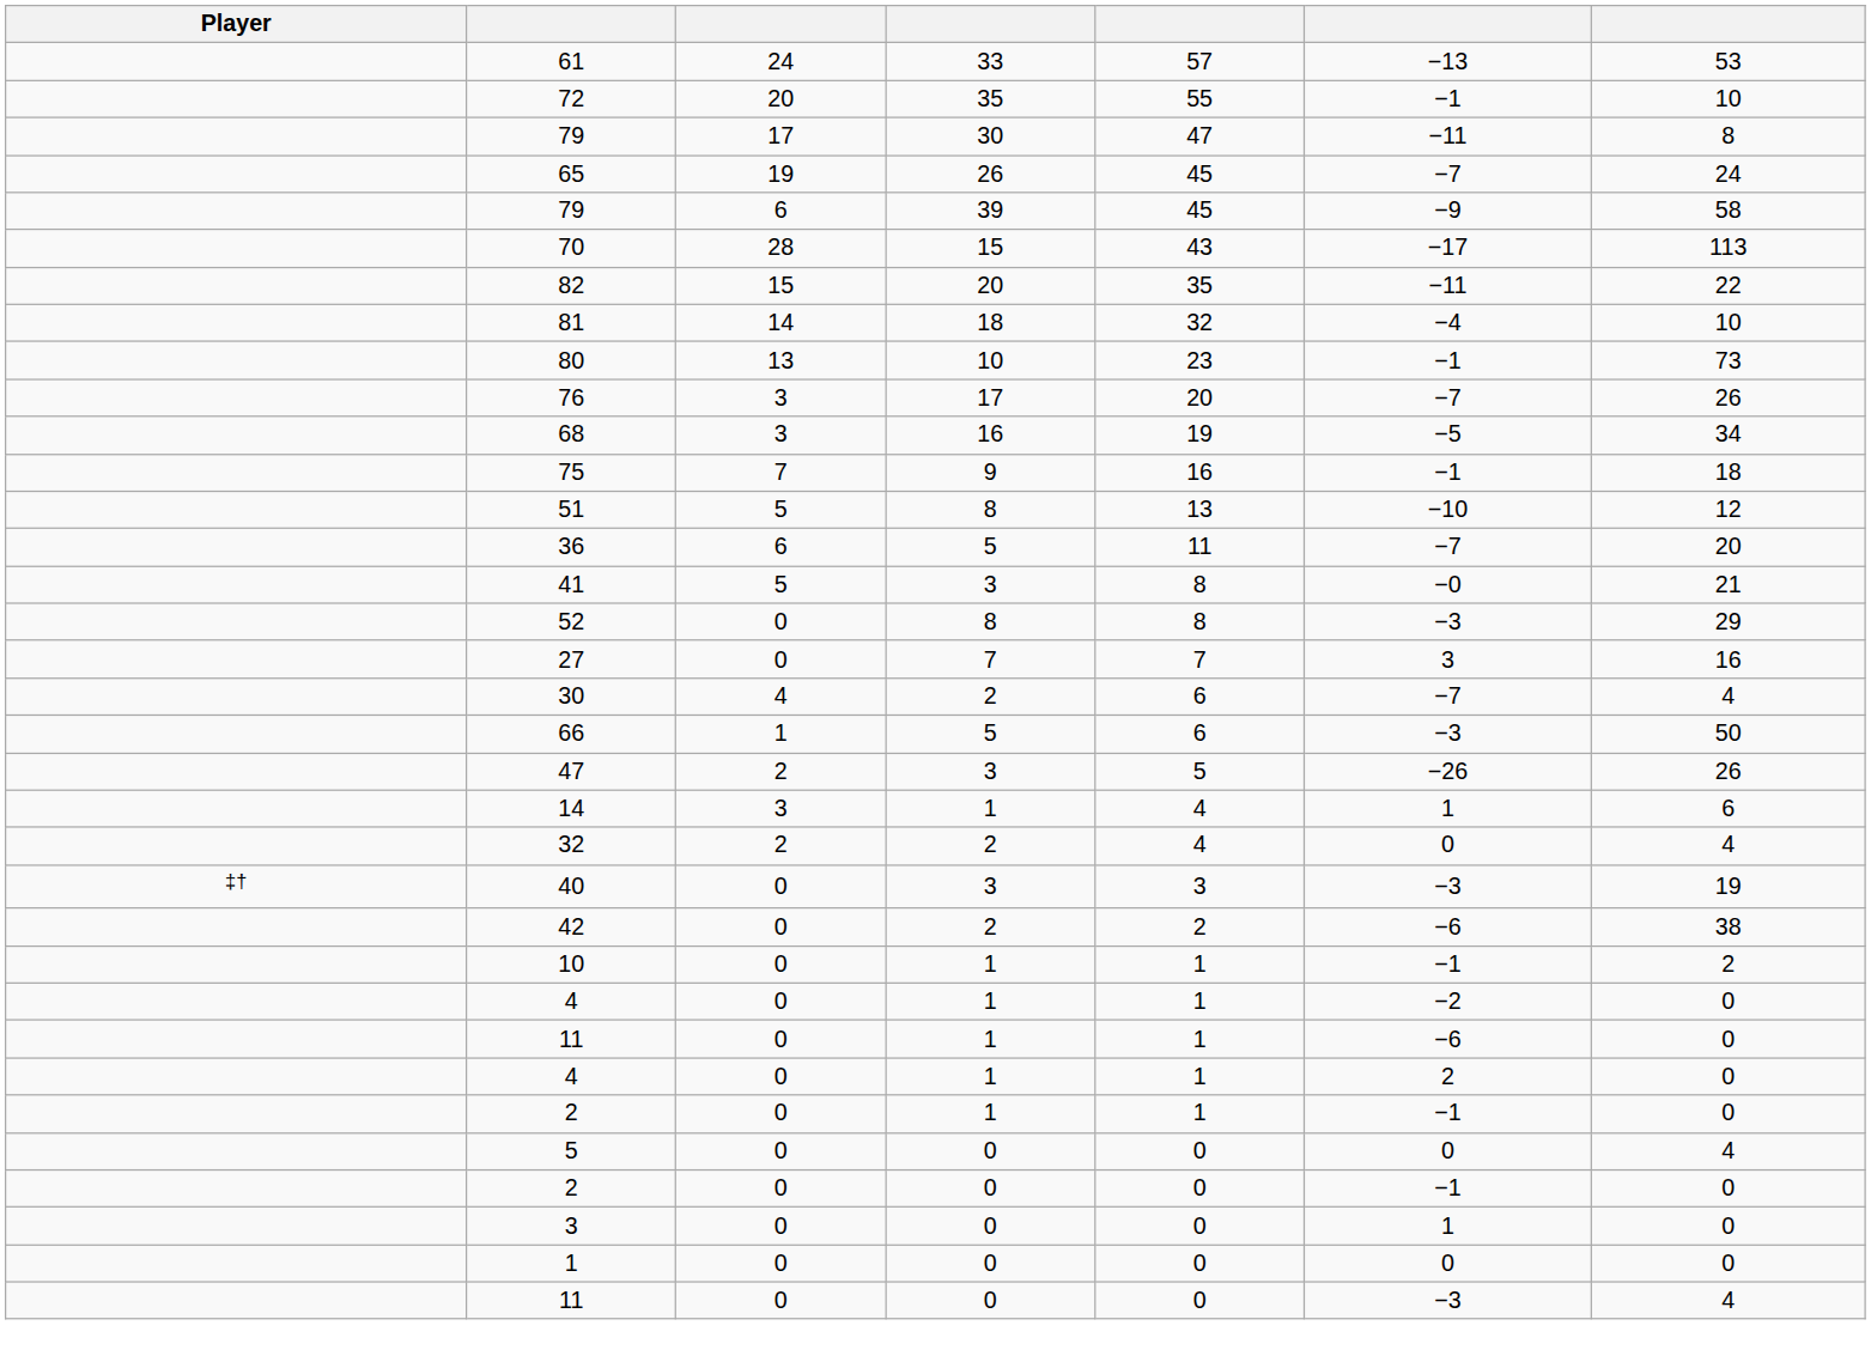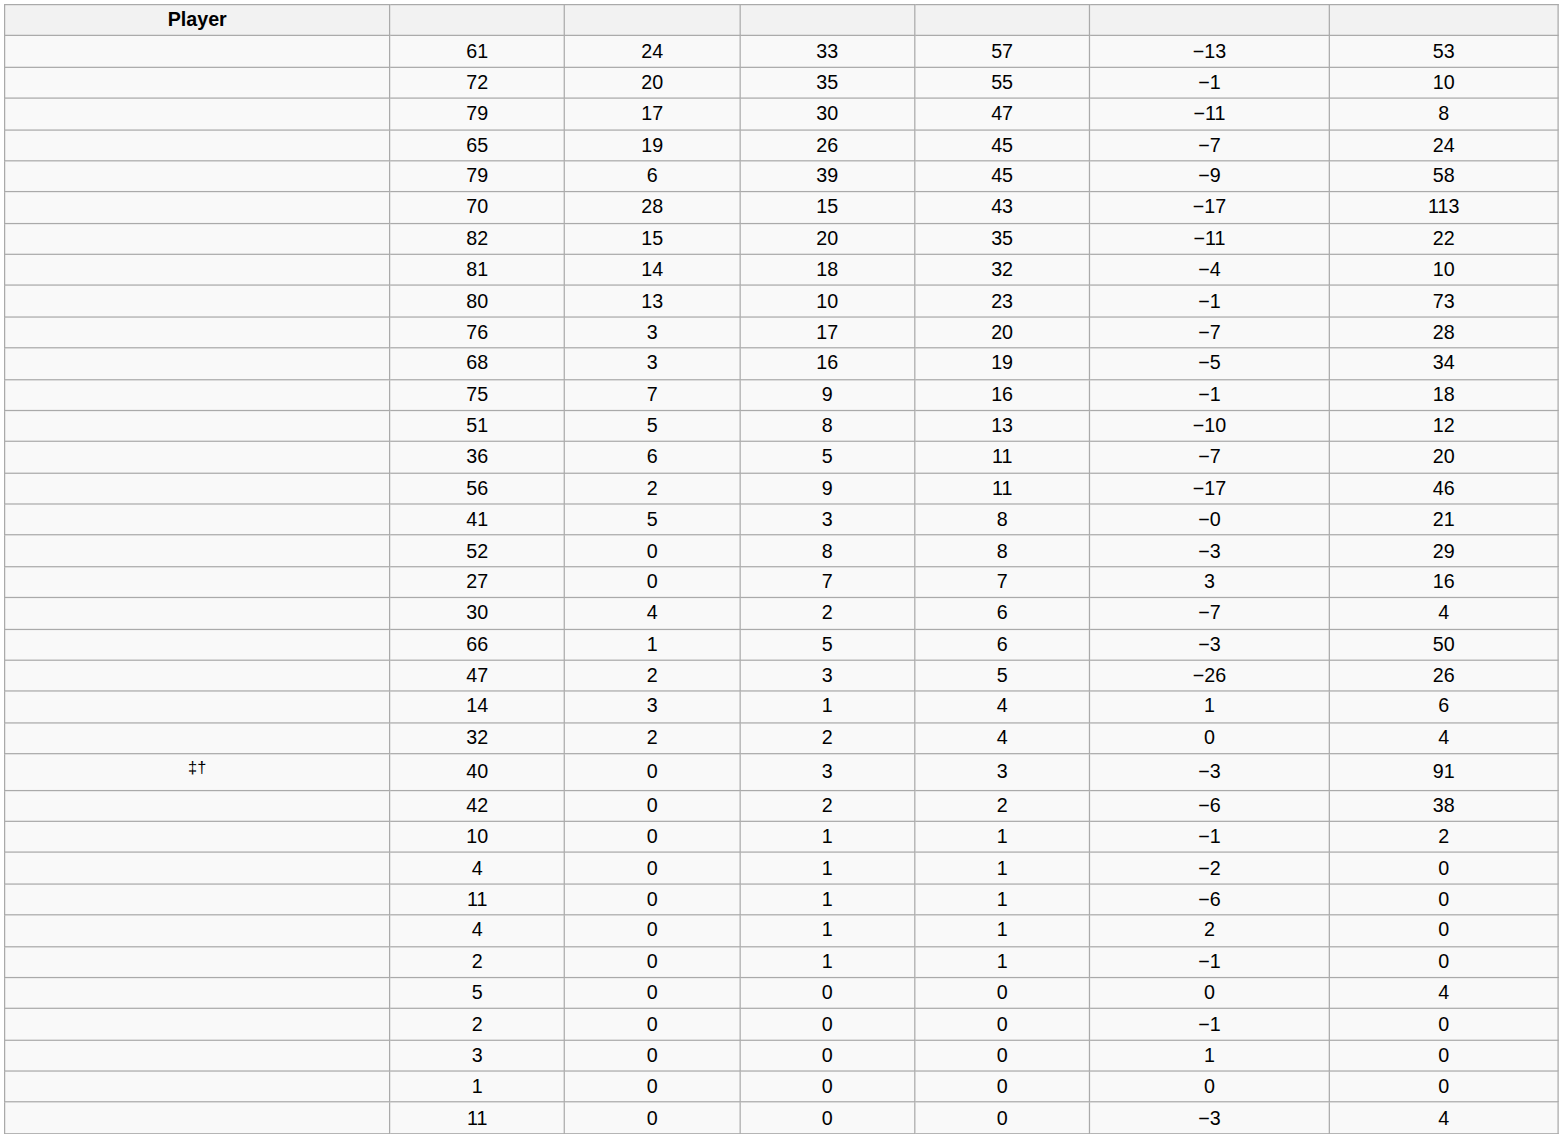 <table class="wikitable sortable" style="width:100%; text-align:center;">
 <tr>
 <th>Player</th>
 <th></th>
 <th></th>
 <th></th>
 <th></th>
 <th data-sort-type="number"></th>
 <th></th>
 </tr>
 <tr>
 <td></td>
 <td>61</td>
 <td>24</td>
 <td>33</td>
 <td>57</td>
 <td>−13</td>
 <td>53</td>
 </tr>
 <tr>
 <td></td>
 <td>72</td>
 <td>20</td>
 <td>35</td>
 <td>55</td>
 <td>−1</td>
 <td>10</td>
 </tr>
 <tr>
 <td></td>
 <td>79</td>
 <td>17</td>
 <td>30</td>
 <td>47</td>
 <td>−11</td>
 <td>8</td>
 </tr>
 <tr>
 <td></td>
 <td>65</td>
 <td>19</td>
 <td>26</td>
 <td>45</td>
 <td>−7</td>
 <td>24</td>
 </tr>
 <tr>
 <td></td>
 <td>79</td>
 <td>6</td>
 <td>39</td>
 <td>45</td>
 <td>−9</td>
 <td>58</td>
 </tr>
 <tr>
 <td></td>
 <td>70</td>
 <td>28</td>
 <td>15</td>
 <td>43</td>
 <td>−17</td>
 <td>113</td>
 </tr>
 <tr>
 <td></td>
 <td>82</td>
 <td>15</td>
 <td>20</td>
 <td>35</td>
 <td>−11</td>
 <td>22</td>
 </tr>
 <tr>
 <td></td>
 <td>81</td>
 <td>14</td>
 <td>18</td>
 <td>32</td>
 <td>−4</td>
 <td>10</td>
 </tr>
 <tr>
 <td></td>
 <td>80</td>
 <td>13</td>
 <td>10</td>
 <td>23</td>
 <td>−1</td>
 <td>73</td>
 </tr>
 <tr>
 <td></td>
 <td>76</td>
 <td>3</td>
 <td>17</td>
 <td>20</td>
 <td>−7</td>
-<td>26</td>
+<td>28</td>
 </tr>
 <tr>
 <td></td>
 <td>68</td>
 <td>3</td>
 <td>16</td>
 <td>19</td>
 <td>−5</td>
 <td>34</td>
 </tr>
 <tr>
 <td></td>
 <td>75</td>
 <td>7</td>
 <td>9</td>
 <td>16</td>
 <td>−1</td>
 <td>18</td>
 </tr>
 <tr>
 <td></td>
 <td>51</td>
 <td>5</td>
 <td>8</td>
 <td>13</td>
 <td>−10</td>
 <td>12</td>
 </tr>
 <tr>
 <td></td>
 <td>36</td>
 <td>6</td>
 <td>5</td>
 <td>11</td>
 <td>−7</td>
 <td>20</td>
+</tr>
+<tr>
+<td></td>
+<td>56</td>
+<td>2</td>
+<td>9</td>
+<td>11</td>
+<td>−17</td>
+<td>46</td>
 </tr>
 <tr>
 <td></td>
 <td>41</td>
 <td>5</td>
 <td>3</td>
 <td>8</td>
 <td>−0</td>
 <td>21</td>
 </tr>
 <tr>
 <td></td>
 <td>52</td>
 <td>0</td>
 <td>8</td>
 <td>8</td>
 <td>−3</td>
 <td>29</td>
 </tr>
 <tr>
 <td></td>
 <td>27</td>
 <td>0</td>
 <td>7</td>
 <td>7</td>
 <td>3</td>
 <td>16</td>
 </tr>
 <tr>
 <td></td>
 <td>30</td>
 <td>4</td>
 <td>2</td>
 <td>6</td>
 <td>−7</td>
 <td>4</td>
 </tr>
 <tr>
 <td></td>
 <td>66</td>
 <td>1</td>
 <td>5</td>
 <td>6</td>
 <td>−3</td>
 <td>50</td>
 </tr>
 <tr>
 <td></td>
 <td>47</td>
 <td>2</td>
 <td>3</td>
 <td>5</td>
 <td>−26</td>
 <td>26</td>
 </tr>
 <tr>
 <td></td>
 <td>14</td>
 <td>3</td>
 <td>1</td>
 <td>4</td>
 <td>1</td>
 <td>6</td>
 </tr>
 <tr>
 <td></td>
 <td>32</td>
 <td>2</td>
 <td>2</td>
 <td>4</td>
 <td>0</td>
 <td>4</td>
 </tr>
 <tr>
 <td><sup>‡†</sup></td>
 <td>40</td>
 <td>0</td>
 <td>3</td>
 <td>3</td>
 <td>−3</td>
-<td>19</td>
+<td>91</td>
 </tr>
 <tr>
 <td></td>
 <td>42</td>
 <td>0</td>
 <td>2</td>
 <td>2</td>
 <td>−6</td>
 <td>38</td>
 </tr>
 <tr>
 <td></td>
 <td>10</td>
 <td>0</td>
 <td>1</td>
 <td>1</td>
 <td>−1</td>
 <td>2</td>
 </tr>
 <tr>
 <td></td>
 <td>4</td>
 <td>0</td>
 <td>1</td>
 <td>1</td>
 <td>−2</td>
 <td>0</td>
 </tr>
 <tr>
 <td></td>
 <td>11</td>
 <td>0</td>
 <td>1</td>
 <td>1</td>
 <td>−6</td>
 <td>0</td>
 </tr>
 <tr>
 <td></td>
 <td>4</td>
 <td>0</td>
 <td>1</td>
 <td>1</td>
 <td>2</td>
 <td>0</td>
 </tr>
 <tr>
 <td></td>
 <td>2</td>
 <td>0</td>
 <td>1</td>
 <td>1</td>
 <td>−1</td>
 <td>0</td>
 </tr>
 <tr>
 <td></td>
 <td>5</td>
 <td>0</td>
 <td>0</td>
 <td>0</td>
 <td>0</td>
 <td>4</td>
 </tr>
 <tr>
 <td></td>
 <td>2</td>
 <td>0</td>
 <td>0</td>
 <td>0</td>
 <td>−1</td>
 <td>0</td>
 </tr>
 <tr>
 <td></td>
 <td>3</td>
 <td>0</td>
 <td>0</td>
 <td>0</td>
 <td>1</td>
 <td>0</td>
 </tr>
 <tr>
 <td></td>
 <td>1</td>
 <td>0</td>
 <td>0</td>
 <td>0</td>
 <td>0</td>
 <td>0</td>
 </tr>
 <tr>
 <td></td>
 <td>11</td>
 <td>0</td>
 <td>0</td>
 <td>0</td>
 <td>−3</td>
 <td>4</td>
 </tr>
 </table>
